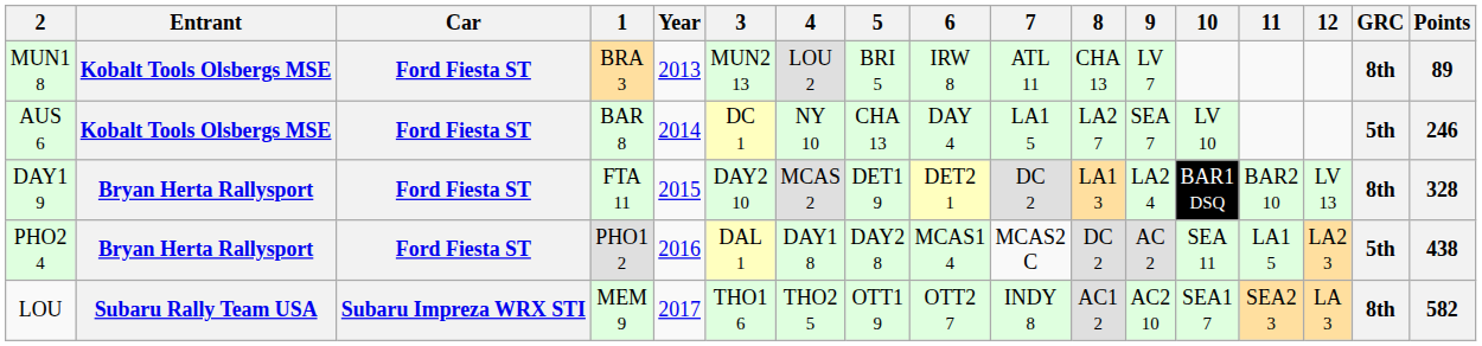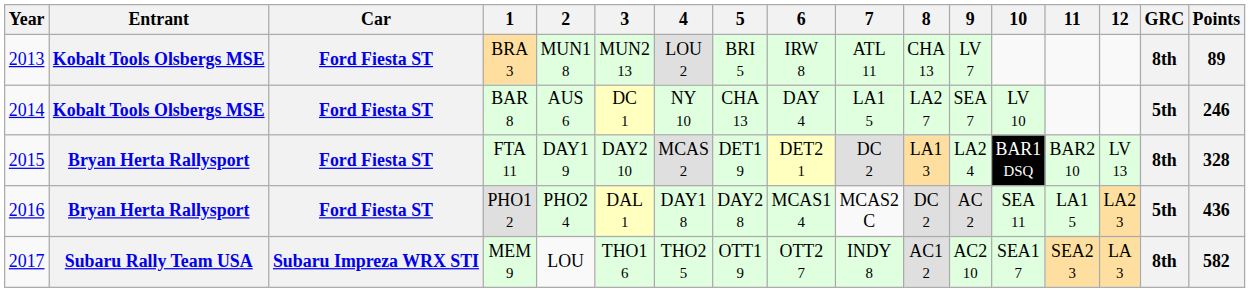 <table class="wikitable" border="1" style="text-align:center; font-size:90%;">
 <tr>
-<th>2</th>
+<th>Year</th>
 <th>Entrant</th>
 <th>Car</th>
 <th>1</th>
-<th>Year</th>
+<th>2</th>
 <th>3</th>
 <th>4</th>
 <th>5</th>
 <th>6</th>
 <th>7</th>
 <th>8</th>
 <th>9</th>
 <th>10</th>
 <th>11</th>
 <th>12</th>
 <th>GRC</th>
 <th>Points</th>
 </tr>
 <tr>
-<td style="background:#DFFFDF;">MUN1<br><small>8</small></td>
+<td><a href='#'>2013</a></td>
 <th><a href='#'>Kobalt Tools Olsbergs MSE</a></th>
 <th><a href='#'>Ford Fiesta ST</a></th>
 <td style="background:#FFDF9F;">BRA<br><small>3</small></td>
-<td><a href='#'>2013</a></td>
+<td style="background:#DFFFDF;">MUN1<br><small>8</small></td>
 <td style="background:#DFFFDF;">MUN2<br><small>13</small></td>
 <td style="background:#DFDFDF;">LOU<br><small>2</small></td>
 <td style="background:#DFFFDF;">BRI<br><small>5</small></td>
 <td style="background:#DFFFDF;">IRW<br><small>8</small></td>
 <td style="background:#DFFFDF;">ATL<br><small>11</small></td>
 <td style="background:#DFFFDF;">CHA<br><small>13</small></td>
 <td style="background:#DFFFDF;">LV<br><small>7</small></td>
 <td></td>
 <td></td>
 <td></td>
 <th>8th</th>
 <th>89</th>
 </tr>
 <tr>
-<td style="background:#DFFFDF;">AUS<br><small>6</small></td>
+<td><a href='#'>2014</a></td>
 <th><a href='#'>Kobalt Tools Olsbergs MSE</a></th>
 <th><a href='#'>Ford Fiesta ST</a></th>
 <td style="background:#DFFFDF;">BAR<br><small>8</small></td>
-<td><a href='#'>2014</a></td>
+<td style="background:#DFFFDF;">AUS<br><small>6</small></td>
 <td style="background:#FFFFBF;">DC<br><small>1</small></td>
 <td style="background:#DFFFDF;">NY<br><small>10</small></td>
 <td style="background:#DFFFDF;">CHA<br><small>13</small></td>
 <td style="background:#DFFFDF;">DAY<br><small>4</small></td>
 <td style="background:#DFFFDF;">LA1<br><small>5</small></td>
 <td style="background:#DFFFDF;">LA2<br><small>7</small></td>
 <td style="background:#DFFFDF;">SEA<br><small>7</small></td>
 <td style="background:#DFFFDF;">LV<br><small>10</small></td>
 <td></td>
 <td></td>
 <th>5th</th>
 <th>246</th>
 </tr>
 <tr>
-<td style="background:#DFFFDF;">DAY1<br><small>9</small></td>
+<td><a href='#'>2015</a></td>
 <th><a href='#'>Bryan Herta Rallysport</a></th>
 <th><a href='#'>Ford Fiesta ST</a></th>
 <td style="background:#DFFFDF;">FTA<br><small>11</small></td>
-<td><a href='#'>2015</a></td>
+<td style="background:#DFFFDF;">DAY1<br><small>9</small></td>
 <td style="background:#DFFFDF;">DAY2<br><small>10</small></td>
 <td style="background:#DFDFDF;">MCAS<br><small>2</small></td>
 <td style="background:#DFFFDF;">DET1<br><small>9</small></td>
 <td style="background:#FFFFBF;">DET2<br><small>1</small></td>
 <td style="background:#DFDFDF;">DC<br><small>2</small></td>
 <td style="background:#FFDF9F;">LA1<br><small>3</small></td>
 <td style="background:#DFFFDF;">LA2<br><small>4</small></td>
 <td style="background:#000000; color:white"><span>BAR1<br><small>DSQ</small></span></td>
 <td style="background:#DFFFDF;">BAR2<br><small>10</small></td>
 <td style="background:#DFFFDF;">LV<br><small>13</small></td>
 <th>8th</th>
 <th>328</th>
 </tr>
 <tr>
-<td style="background:#DFFFDF;">PHO2<br><small>4</small></td>
+<td><a href='#'>2016</a></td>
 <th><a href='#'>Bryan Herta Rallysport</a></th>
 <th><a href='#'>Ford Fiesta ST</a></th>
 <td style="background:#DFDFDF;">PHO1<br><small>2</small></td>
-<td><a href='#'>2016</a></td>
+<td style="background:#DFFFDF;">PHO2<br><small>4</small></td>
 <td style="background:#FFFFBF;">DAL<br><small>1</small></td>
 <td style="background:#DFFFDF;">DAY1<br><small>8</small></td>
 <td style="background:#DFFFDF;">DAY2<br><small>8</small></td>
 <td style="background:#DFFFDF;">MCAS1<br><small>4</small></td>
 <td>MCAS2<br>C<br><small></small></td>
 <td style="background:#DFDFDF;">DC<br><small>2</small></td>
 <td style="background:#DFDFDF;">AC<br><small>2</small></td>
 <td style="background:#DFFFDF;">SEA<br><small>11</small></td>
 <td style="background:#DFFFDF;">LA1<br><small>5</small></td>
 <td style="background:#FFDF9F;">LA2<br><small>3</small></td>
 <th>5th</th>
-<th>438</th>
+<th>436</th>
 </tr>
 <tr>
-<td>LOU<br><small></small></td>
+<td><a href='#'>2017</a></td>
 <th><a href='#'>Subaru Rally Team USA</a></th>
 <th><a href='#'>Subaru Impreza WRX STI</a></th>
 <td style="background:#DFFFDF;">MEM<br><small>9</small></td>
-<td><a href='#'>2017</a></td>
+<td>LOU<br><small></small></td>
 <td style="background:#DFFFDF;">THO1<br><small>6</small></td>
 <td style="background:#DFFFDF;">THO2<br><small>5</small></td>
 <td style="background:#DFFFDF;">OTT1<br><small>9</small></td>
 <td style="background:#DFFFDF;">OTT2<br><small>7</small></td>
 <td style="background:#DFFFDF;">INDY<br><small>8</small></td>
 <td style="background:#DFDFDF;">AC1<br><small>2</small></td>
 <td style="background:#DFFFDF;">AC2<br><small>10</small></td>
 <td style="background:#DFFFDF;">SEA1<br><small>7</small></td>
 <td style="background:#FFDF9F;">SEA2<br><small>3</small></td>
 <td style="background:#FFDF9F;">LA<br><small>3</small></td>
 <th>8th</th>
 <th>582</th>
 </tr>
 </table>
